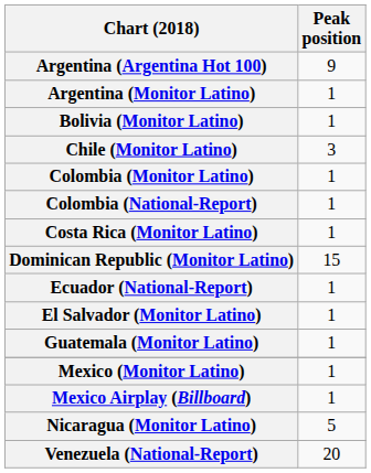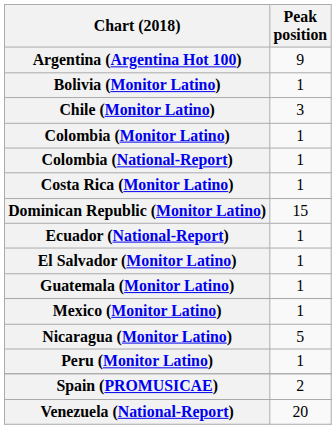 <table class="wikitable sortable plainrowheaders" style="text-align:center">
 <tr>
 <th scope="col">Chart (2018)</th>
 <th scope="col">Peak<br> position</th>
 </tr>
 <tr>
 <th scope="row">Argentina (<a href='#'>Argentina Hot 100</a>)</th>
 <td>9</td>
-</tr>
-<tr>
-<th scope="row">Argentina (<a href='#'>Monitor Latino</a>)</th>
-<td>1</td>
 </tr>
 <tr>
 <th scope="row">Bolivia (<a href='#'>Monitor Latino</a>)</th>
 <td>1</td>
 </tr>
 <tr>
 <th scope="row">Chile (<a href='#'>Monitor Latino</a>)</th>
 <td>3</td>
 </tr>
 <tr>
 <th scope="row">Colombia (<a href='#'>Monitor Latino</a>)</th>
 <td>1</td>
 </tr>
 <tr>
 <th scope="row">Colombia (<a href='#'>National-Report</a>)</th>
 <td>1</td>
 </tr>
 <tr>
 <th scope="row">Costa Rica (<a href='#'>Monitor Latino</a>)</th>
 <td>1</td>
 </tr>
 <tr>
 <th scope="row">Dominican Republic  (<a href='#'>Monitor Latino</a>)</th>
 <td>15</td>
 </tr>
 <tr>
 <th scope="row">Ecuador (<a href='#'>National-Report</a>)</th>
 <td>1</td>
 </tr>
 <tr>
 <th scope="row">El Salvador (<a href='#'>Monitor Latino</a>)</th>
 <td>1</td>
 </tr>
 <tr>
 <th scope="row">Guatemala (<a href='#'>Monitor Latino</a>)</th>
 <td>1</td>
 </tr>
 <tr>
 </tr>
 <tr>
 <th scope="row">Mexico (<a href='#'>Monitor Latino</a>)</th>
 <td>1</td>
 </tr>
 <tr>
-<th scope="row"><a href='#'>Mexico Airplay</a> (<a href='#'><em>Billboard</em></a>)</th>
-<td>1</td>
-</tr>
-<tr>
 <th scope="row">Nicaragua (<a href='#'>Monitor Latino</a>)</th>
 <td>5</td>
 </tr>
 <tr>
+<th scope="row">Peru (<a href='#'>Monitor Latino</a>)</th>
+<td>1</td>
+</tr>
+<tr>
+</tr>
+<tr>
+<th scope="row">Spain (<a href='#'>PROMUSICAE</a>)</th>
+<td>2</td>
 </tr>
 <tr>
 </tr>
 <tr>
 </tr>
 <tr>
 </tr>
 <tr>
 </tr>
 <tr>
 </tr>
 <tr>
 <th scope="row">Venezuela (<a href='#'>National-Report</a>)</th>
 <td>20</td>
 </tr>
 </table>
